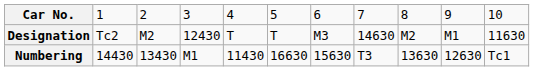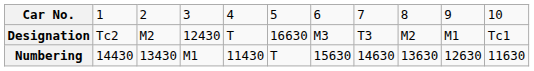 <table class="wikitable">
 <tr>
 <th>Car No.</th>
 <td>1</td>
 <td>2</td>
 <td>3</td>
 <td>4</td>
 <td>5</td>
 <td>6</td>
 <td>7</td>
 <td>8</td>
 <td>9</td>
 <td>10</td>
 </tr>
 <tr>
 <th>Designation</th>
 <td>Tc2</td>
 <td>M2</td>
 <td>12430</td>
 <td>T</td>
-<td>T</td>
+<td>16630</td>
 <td>M3</td>
-<td>14630</td>
+<td>T3</td>
 <td>M2</td>
 <td>M1</td>
-<td>11630</td>
+<td>Tc1</td>
 </tr>
 <tr>
 <th>Numbering</th>
 <td>14430</td>
 <td>13430</td>
 <td>M1</td>
 <td>11430</td>
-<td>16630</td>
+<td>T</td>
 <td>15630</td>
-<td>T3</td>
+<td>14630</td>
 <td>13630</td>
 <td>12630</td>
-<td>Tc1</td>
+<td>11630</td>
 </tr>
 </table>
